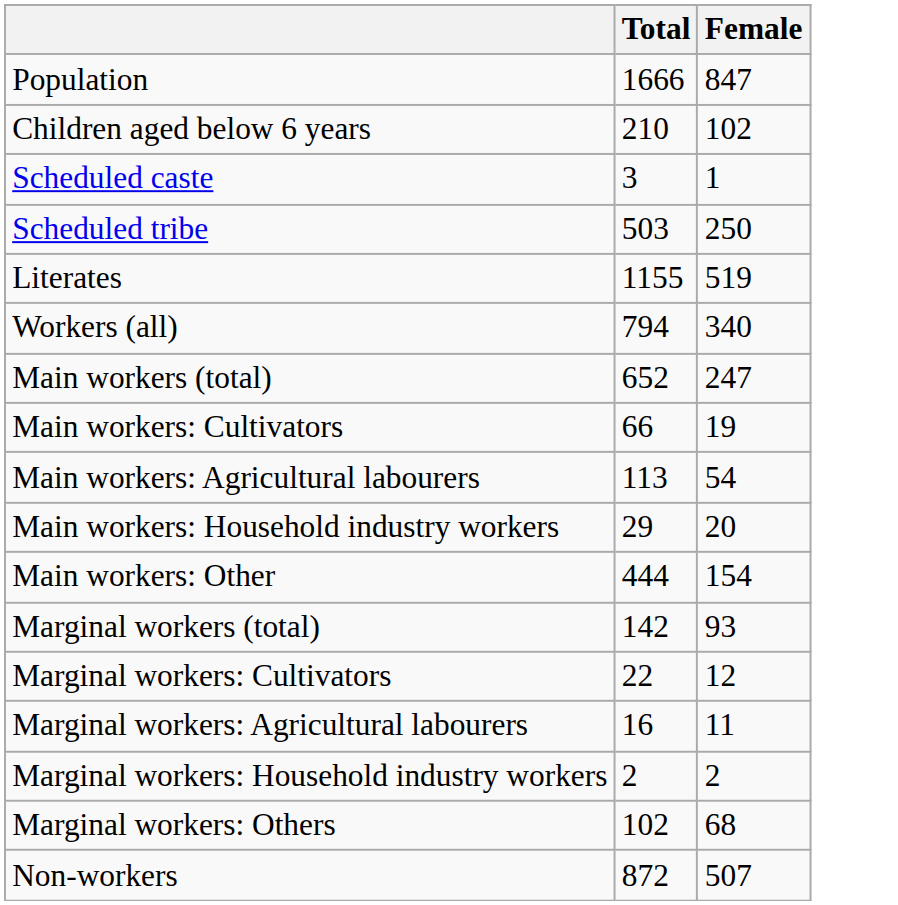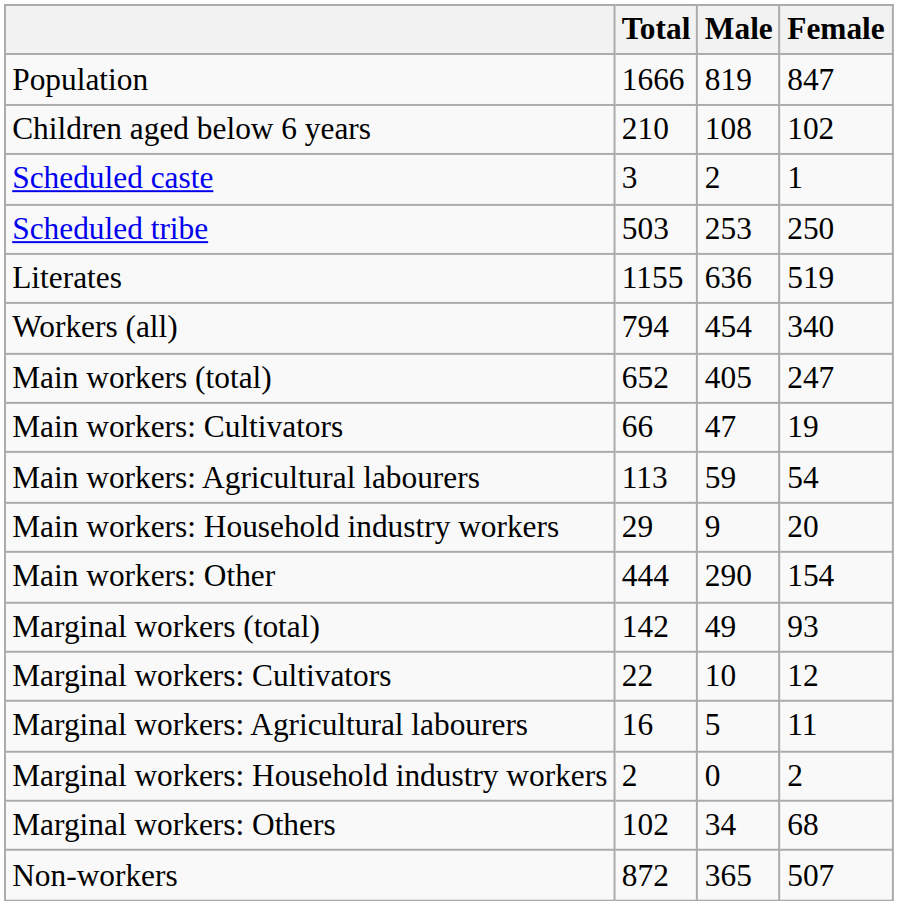 <table class="wikitable sortable">
 <tr>
 <th></th>
 <th>Total</th>
+<th>Male</th>
 <th>Female</th>
 </tr>
 <tr>
 <td>Population</td>
 <td>1666</td>
+<td>819</td>
 <td>847</td>
 </tr>
 <tr>
 <td>Children aged below 6 years</td>
 <td>210</td>
+<td>108</td>
 <td>102</td>
 </tr>
 <tr>
 <td><a href='#'>Scheduled caste</a></td>
 <td>3</td>
+<td>2</td>
 <td>1</td>
 </tr>
 <tr>
 <td><a href='#'>Scheduled tribe</a></td>
 <td>503</td>
+<td>253</td>
 <td>250</td>
 </tr>
 <tr>
 <td>Literates</td>
 <td>1155</td>
+<td>636</td>
 <td>519</td>
 </tr>
 <tr>
 <td>Workers (all)</td>
 <td>794</td>
+<td>454</td>
 <td>340</td>
 </tr>
 <tr>
 <td>Main workers (total)</td>
 <td>652</td>
+<td>405</td>
 <td>247</td>
 </tr>
 <tr>
 <td>Main workers: Cultivators</td>
 <td>66</td>
+<td>47</td>
 <td>19</td>
 </tr>
 <tr>
 <td>Main workers: Agricultural labourers</td>
 <td>113</td>
+<td>59</td>
 <td>54</td>
 </tr>
 <tr>
 <td>Main workers: Household industry workers</td>
 <td>29</td>
+<td>9</td>
 <td>20</td>
 </tr>
 <tr>
 <td>Main workers: Other</td>
 <td>444</td>
+<td>290</td>
 <td>154</td>
 </tr>
 <tr>
 <td>Marginal workers (total)</td>
 <td>142</td>
+<td>49</td>
 <td>93</td>
 </tr>
 <tr>
 <td>Marginal workers: Cultivators</td>
 <td>22</td>
+<td>10</td>
 <td>12</td>
 </tr>
 <tr>
 <td>Marginal workers: Agricultural labourers</td>
 <td>16</td>
+<td>5</td>
 <td>11</td>
 </tr>
 <tr>
 <td>Marginal workers: Household industry workers</td>
 <td>2</td>
+<td>0</td>
 <td>2</td>
 </tr>
 <tr>
 <td>Marginal workers: Others</td>
 <td>102</td>
+<td>34</td>
 <td>68</td>
 </tr>
 <tr>
 <td>Non-workers</td>
 <td>872</td>
+<td>365</td>
 <td>507</td>
 </tr>
 </table>
